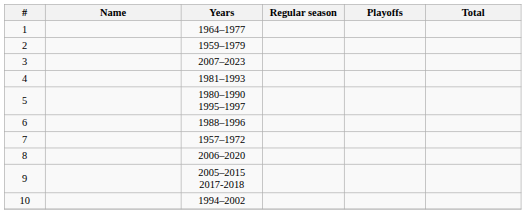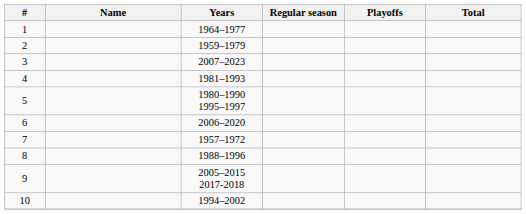 <table class="wikitable sortable" style="text-align: center;" width=90%;>
 <tr>
 <th width=6%>#</th>
 <th width=20%>Name</th>
 <th width=12%>Years</th>
 <th width=12%>Regular season</th>
 <th width=12%>Playoffs</th>
 <th width=14%>Total</th>
 </tr>
 <tr>
 <td>1</td>
 <td style="text-align:left;"> </td>
 <td>1964–1977</td>
 <td></td>
 <td></td>
 <td></td>
 </tr>
 <tr>
 <td>2</td>
 <td style="text-align:left;"> </td>
 <td>1959–1979</td>
 <td></td>
 <td></td>
 <td></td>
 </tr>
 <tr>
 <td>3</td>
 <td style="text-align:left;"> </td>
 <td>2007–2023</td>
 <td></td>
 <td></td>
 <td></td>
 </tr>
 <tr>
 <td>4</td>
 <td style="text-align:left;"> </td>
 <td>1981–1993</td>
 <td></td>
 <td></td>
 <td></td>
 </tr>
 <tr>
 <td>5</td>
 <td style="text-align:left;"> </td>
 <td>1980–1990<br>1995–1997</td>
 <td></td>
 <td></td>
 <td></td>
 </tr>
 <tr>
 <td>6</td>
 <td style="text-align:left;">  </td>
-<td>1988–1996</td>
+<td>2006–2020</td>
 <td></td>
 <td></td>
 <td></td>
 </tr>
 <tr>
 <td>7</td>
 <td style="text-align:left;"> </td>
 <td>1957–1972</td>
 <td></td>
 <td></td>
 <td></td>
 </tr>
 <tr>
 <td>8</td>
 <td style="text-align:left;"> </td>
-<td>2006–2020</td>
+<td>1988–1996</td>
 <td></td>
 <td></td>
 <td></td>
 </tr>
 <tr>
 <td>9</td>
 <td style="text-align:left;">  </td>
 <td>2005–2015<br>2017-2018</td>
 <td></td>
 <td></td>
 <td></td>
 </tr>
 <tr>
 <td>10</td>
 <td style="text-align:left;"> </td>
 <td>1994–2002</td>
 <td></td>
 <td></td>
 <td></td>
 </tr>
 <tr>
 </tr>
 </table>
